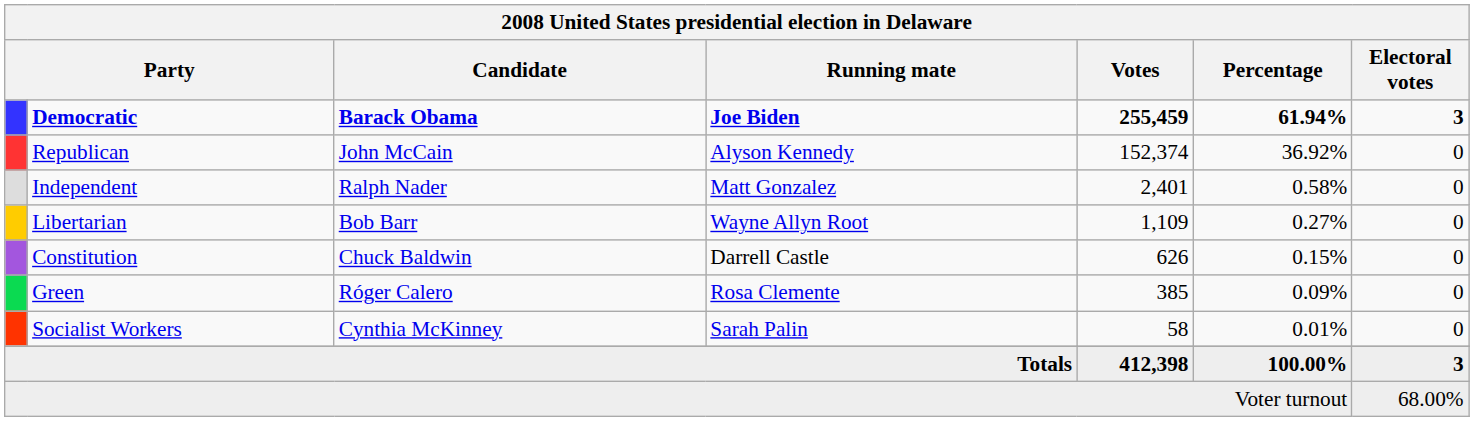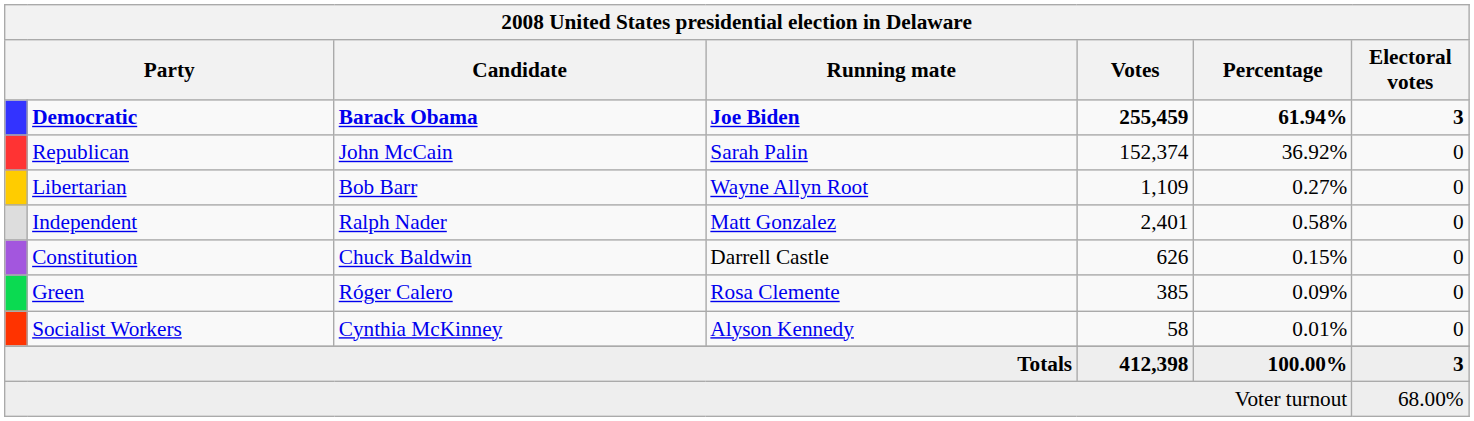 <table class="wikitable" style="font-size: 95%;">
 <tr>
 <th colspan="7">2008 United States presidential election in Delaware</th>
 </tr>
 <tr>
 <th colspan="2" style="width: 15em">Party</th>
 <th style="width: 17em">Candidate</th>
 <th style="width: 17em">Running mate</th>
 <th style="width: 5em">Votes</th>
 <th style="width: 7em">Percentage</th>
 <th style="width: 5em">Electoral votes</th>
 </tr>
 <tr>
 <th style="background-color:#3333FF; width: 3px"></th>
 <td style="width: 130px"><strong><a href='#'>Democratic</a></strong></td>
 <td><strong><a href='#'>Barack Obama</a></strong></td>
 <td><strong><a href='#'>Joe Biden</a></strong></td>
 <td align="right"><strong>255,459</strong></td>
 <td align="right"><strong>61.94%</strong></td>
 <td align="right"><strong>3</strong></td>
 </tr>
 <tr>
 <th style="background-color:#FF3333; width: 3px"></th>
 <td style="width: 130px"><a href='#'>Republican</a></td>
 <td><a href='#'>John McCain</a></td>
-<td><a href='#'>Alyson Kennedy</a></td>
+<td><a href='#'>Sarah Palin</a></td>
 <td align="right">152,374</td>
 <td align="right">36.92%</td>
+<td align="right">0</td>
+</tr>
+<tr>
+<th style="background-color:#FFCC00; width: 3px"></th>
+<td style="width: 130px"><a href='#'>Libertarian</a></td>
+<td><a href='#'>Bob Barr</a></td>
+<td><a href='#'>Wayne Allyn Root</a></td>
+<td align="right">1,109</td>
+<td align="right">0.27%</td>
 <td align="right">0</td>
 </tr>
 <tr>
 <th style="background-color:#DDDDDD; width: 3px"></th>
 <td style="width: 130px"><a href='#'>Independent</a></td>
 <td><a href='#'>Ralph Nader</a></td>
 <td><a href='#'>Matt Gonzalez</a></td>
 <td align="right">2,401</td>
 <td align="right">0.58%</td>
-<td align="right">0</td>
-</tr>
-<tr>
-<th style="background-color:#FFCC00; width: 3px"></th>
-<td style="width: 130px"><a href='#'>Libertarian</a></td>
-<td><a href='#'>Bob Barr</a></td>
-<td><a href='#'>Wayne Allyn Root</a></td>
-<td align="right">1,109</td>
-<td align="right">0.27%</td>
 <td align="right">0</td>
 </tr>
 <tr>
 <th style="background-color:#A356DE; width: 3px"></th>
 <td style="width: 130px"><a href='#'>Constitution</a></td>
 <td><a href='#'>Chuck Baldwin</a></td>
 <td>Darrell Castle</td>
 <td align="right">626</td>
 <td align="right">0.15%</td>
 <td align="right">0</td>
 </tr>
 <tr>
 <th style="background-color:#0BDA51; width: 3px"></th>
 <td style="width: 130px"><a href='#'>Green</a></td>
 <td><a href='#'>Róger Calero</a></td>
 <td><a href='#'>Rosa Clemente</a></td>
 <td align="right">385</td>
 <td align="right">0.09%</td>
 <td align="right">0</td>
 </tr>
 <tr>
 <th style="background-color:#FF3300; width: 3px"></th>
 <td style="width: 130px"><a href='#'>Socialist Workers</a></td>
 <td><a href='#'>Cynthia McKinney</a></td>
-<td><a href='#'>Sarah Palin</a></td>
+<td><a href='#'>Alyson Kennedy</a></td>
 <td align="right">58</td>
 <td align="right">0.01%</td>
 <td align="right">0</td>
 </tr>
 <tr>
 </tr>
 <tr bgcolor="#EEEEEE">
 <td colspan="4" align="right"><strong>Totals</strong></td>
 <td align="right"><strong>412,398</strong></td>
 <td align="right"><strong>100.00%</strong></td>
 <td align="right"><strong>3</strong></td>
 </tr>
 <tr bgcolor="#EEEEEE">
 <td colspan="6" align="right">Voter turnout</td>
 <td colspan="1" align="right">68.00%</td>
 </tr>
 </table>
